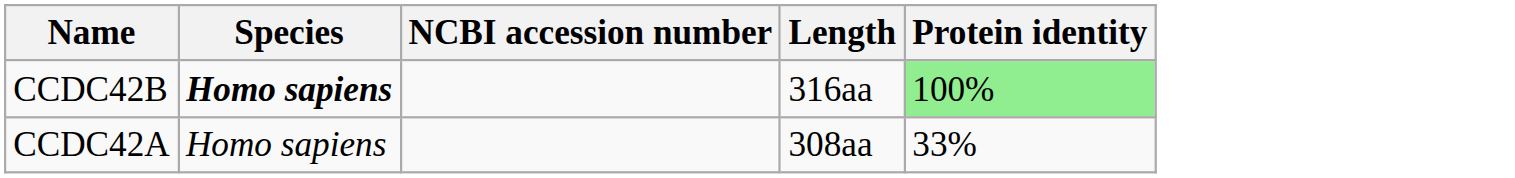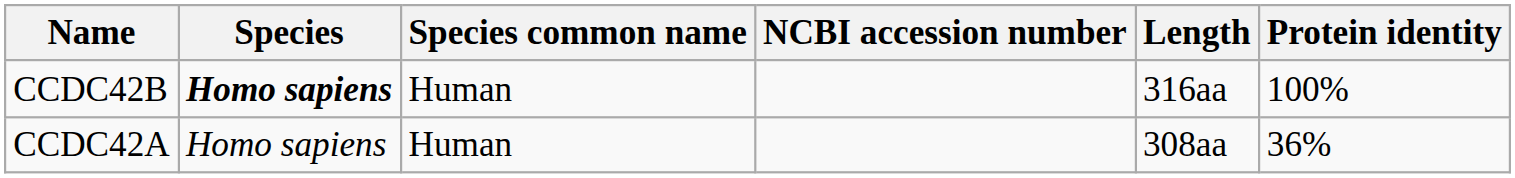 <table class="wikitable">
 <tr>
 <th>Name</th>
 <th>Species</th>
+<th>Species common name</th>
 <th>NCBI accession number</th>
 <th>Length</th>
 <th>Protein identity</th>
 </tr>
 <tr>
 <td>CCDC42B</td>
 <td><strong><em>Homo sapiens</em></strong></td>
+<td>Human</td>
 <td></td>
 <td>316aa</td>
-<td style="background: lightgreen;">100%</td>
+<td>100%</td>
 </tr>
 <tr>
 <td>CCDC42A</td>
 <td><em>Homo sapiens</em></td>
+<td>Human</td>
 <td></td>
 <td>308aa</td>
-<td>33%</td>
+<td>36%</td>
 </tr>
 </table>
